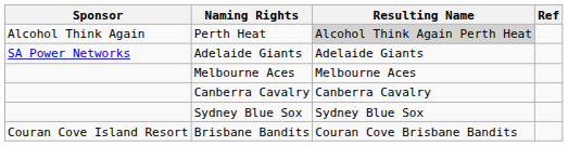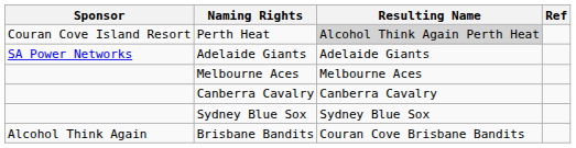 <table class="wikitable">
 <tr>
 <th>Sponsor</th>
 <th>Naming Rights</th>
 <th>Resulting Name</th>
 <th>Ref</th>
 </tr>
 <tr>
-<td>Alcohol Think Again</td>
+<td>Couran Cove Island Resort</td>
 <td>Perth Heat</td>
 <td style="background: lightgrey;">Alcohol Think Again Perth Heat</td>
 <td></td>
 </tr>
 <tr>
 <td><a href='#'>SA Power Networks</a></td>
 <td>Adelaide Giants</td>
 <td>Adelaide Giants</td>
 <td></td>
 </tr>
 <tr>
 <td></td>
 <td>Melbourne Aces</td>
 <td>Melbourne Aces</td>
 <td></td>
 </tr>
 <tr>
 <td></td>
 <td>Canberra Cavalry</td>
 <td>Canberra Cavalry</td>
 <td></td>
 </tr>
 <tr>
 <td></td>
 <td>Sydney Blue Sox</td>
 <td>Sydney Blue Sox</td>
 <td></td>
 </tr>
 <tr>
-<td>Couran Cove Island Resort</td>
+<td>Alcohol Think Again</td>
 <td>Brisbane Bandits</td>
 <td>Couran Cove Brisbane Bandits</td>
 <td></td>
 </tr>
 </table>
